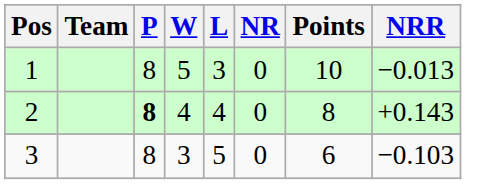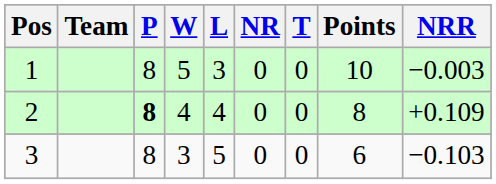 <table class="wikitable">
 <tr>
 <th>Pos</th>
 <th>Team</th>
 <th><a href='#'>P</a></th>
 <th><a href='#'>W</a></th>
 <th><a href='#'>L</a></th>
 <th><a href='#'>NR</a></th>
+<th><a href='#'>T</a></th>
 <th>Points</th>
 <th><a href='#'>NRR</a></th>
 </tr>
 <tr align="center" bgcolor="#ccffcc">
 <td>1</td>
 <td align="left"></td>
 <td>8</td>
 <td>5</td>
 <td>3</td>
 <td>0</td>
+<td>0</td>
 <td>10</td>
-<td>−0.013</td>
+<td>−0.003</td>
 </tr>
 <tr align="center" bgcolor="#ccffcc">
 <td>2</td>
 <td align="left"></td>
 <td><strong>8</strong></td>
 <td>4</td>
 <td>4</td>
 <td>0</td>
+<td>0</td>
 <td>8</td>
-<td>+0.143</td>
+<td>+0.109</td>
 </tr>
 <tr align="center">
 <td>3</td>
 <td align="left"></td>
 <td>8</td>
 <td>3</td>
 <td>5</td>
 <td>0</td>
+<td>0</td>
 <td>6</td>
 <td>−0.103</td>
 </tr>
 </table>
